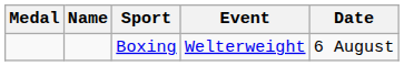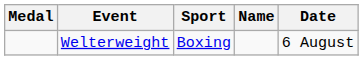 <table class="wikitable sortable" style="font-size:90%">
 <tr>
 <th>Medal</th>
+<th>Event</th>
+<th>Sport</th>
 <th>Name</th>
-<th>Sport</th>
-<th>Event</th>
 <th>Date</th>
 </tr>
 <tr>
 <td></td>
+<td><a href='#'>Welterweight</a></td>
+<td><a href='#'>Boxing</a></td>
 <td></td>
-<td><a href='#'>Boxing</a></td>
-<td><a href='#'>Welterweight</a></td>
 <td>6 August</td>
 </tr>
 </table>
